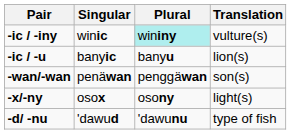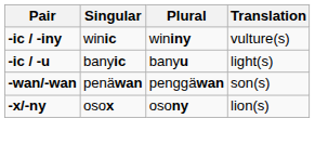 <table class="wikitable">
 <tr>
 <th>Pair</th>
 <th>Singular</th>
 <th>Plural</th>
 <th>Translation</th>
 </tr>
 <tr>
 <td><strong>-ic / -iny</strong></td>
 <td>win<strong>ic</strong></td>
-<td style="background: paleturquoise;">win<strong>iny</strong></td>
+<td>win<strong>iny</strong></td>
 <td>vulture(s)</td>
 </tr>
 <tr>
 <td><strong>-ic / -u</strong></td>
 <td>bany<strong>ic</strong></td>
 <td>bany<strong>u</strong></td>
-<td>lion(s)</td>
+<td>light(s)</td>
 </tr>
 <tr>
 <td><strong>-wan/-wan</strong></td>
 <td>penä<strong>wan</strong></td>
 <td>penggä<strong>wan</strong></td>
 <td>son(s)</td>
 </tr>
 <tr>
 <td><strong>-x/-ny</strong></td>
 <td>oso<strong>x</strong></td>
 <td>oso<strong>ny</strong></td>
-<td>light(s)</td>
-</tr>
-<tr>
-<td><strong>-d/ -nu</strong></td>
-<td>'dawu<strong>d</strong></td>
-<td>'dawu<strong>nu</strong></td>
-<td>type of fish</td>
+<td>lion(s)</td>
 </tr>
 </table>
